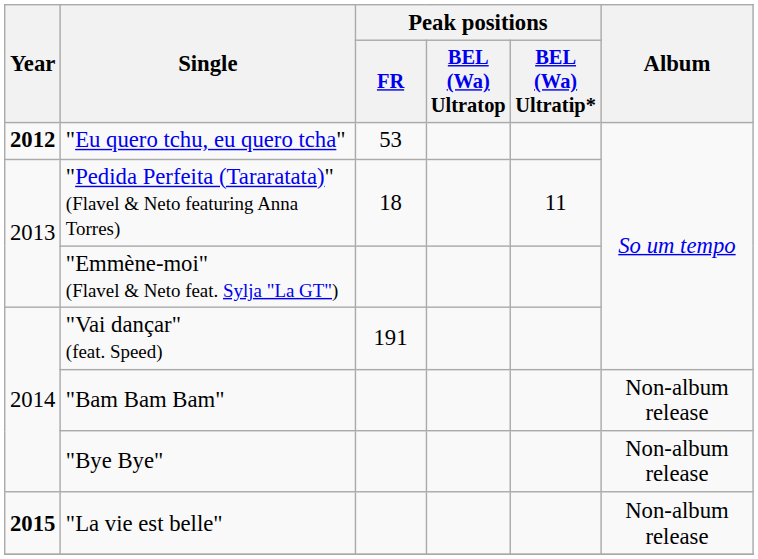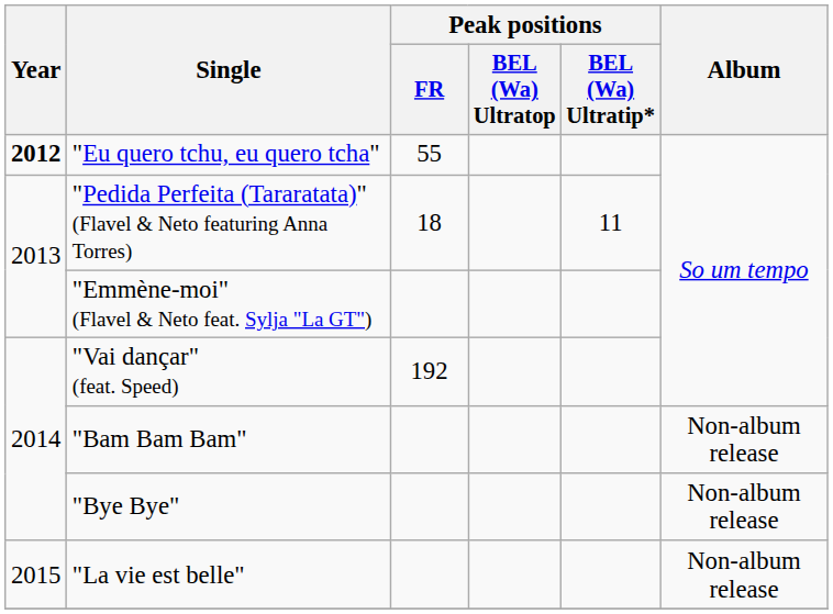 <table class="wikitable">
 <tr>
 <th align="center" rowspan="2" width="10">Year</th>
 <th align="center" rowspan="2" width="200">Single</th>
 <th align="center" colspan="3" width="30">Peak positions</th>
 <th align="center" rowspan="2" width="100">Album</th>
 </tr>
 <tr>
 <th scope="col" style="width:3em;font-size:90%;"><a href='#'>FR</a><br></th>
 <th scope="col" style="width:3em;font-size:90%;"><a href='#'>BEL <br>(Wa)</a><br>Ultratop<br></th>
 <th scope="col" style="width:3em;font-size:90%;"><a href='#'>BEL <br>(Wa)</a><br>Ultratip*<br></th>
 </tr>
 <tr>
 <td align="center" rowspan="1"><strong>2012</strong></td>
 <td>"<a href='#'>Eu quero tchu, eu quero tcha</a>"</td>
-<td align="center">53</td>
+<td align="center">55</td>
 <td align="center"></td>
 <td align="center"></td>
 <td align="center" rowspan=4><em><a href='#'>So um tempo</a></em></td>
 </tr>
 <tr>
 <td align="center" rowspan="2">2013</td>
 <td>"<a href='#'>Pedida Perfeita (Tararatata)</a>" <br><small>(Flavel & Neto featuring Anna Torres)</small></td>
 <td align="center">18</td>
 <td align="center"></td>
 <td align="center">11</td>
 </tr>
 <tr>
 <td>"Emmène-moi" <br><small>(Flavel & Neto feat. <a href='#'>Sylja "La GT"</a>)</small></td>
 <td align="center"></td>
 <td align="center"></td>
 <td align="center"></td>
 </tr>
 <tr>
 <td align="center" rowspan="3">2014</td>
 <td>"Vai dançar" <br><small>(feat. Speed)</small></td>
-<td align="center">191</td>
+<td align="center">192</td>
 <td align="center"></td>
 <td align="center"></td>
 </tr>
 <tr>
 <td>"Bam Bam Bam"</td>
 <td align="center"></td>
 <td align="center"></td>
 <td align="center"></td>
 <td align="center">Non-album release</td>
 </tr>
 <tr>
 <td>"Bye Bye"</td>
 <td align="center"></td>
 <td align="center"></td>
 <td align="center"></td>
 <td align="center">Non-album release</td>
 </tr>
 <tr>
-<td align="center"><strong>2015</strong></td>
+<td align="center">2015</td>
 <td>"La vie est belle"</td>
 <td align="center"></td>
 <td align="center"></td>
 <td align="center"></td>
 <td align="center">Non-album release</td>
 </tr>
 <tr>
 </tr>
 </table>
